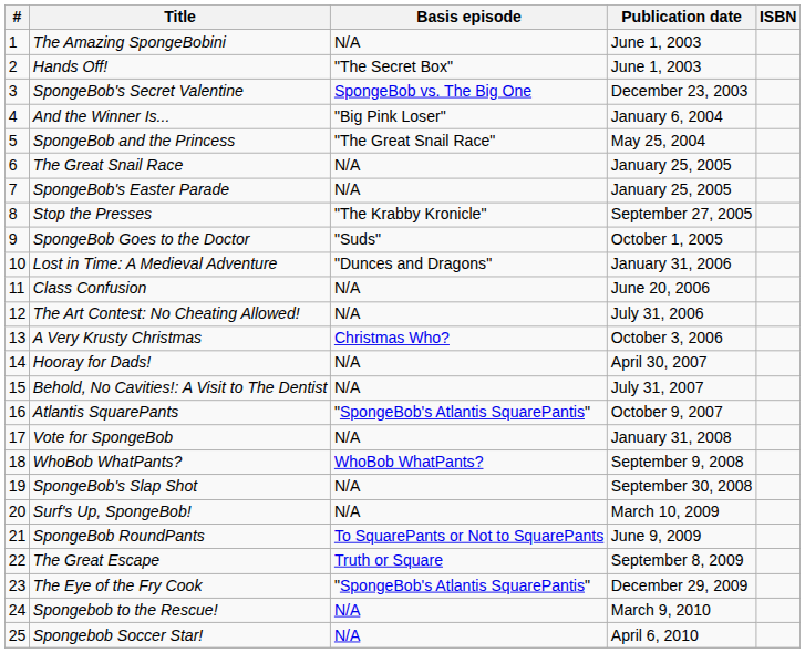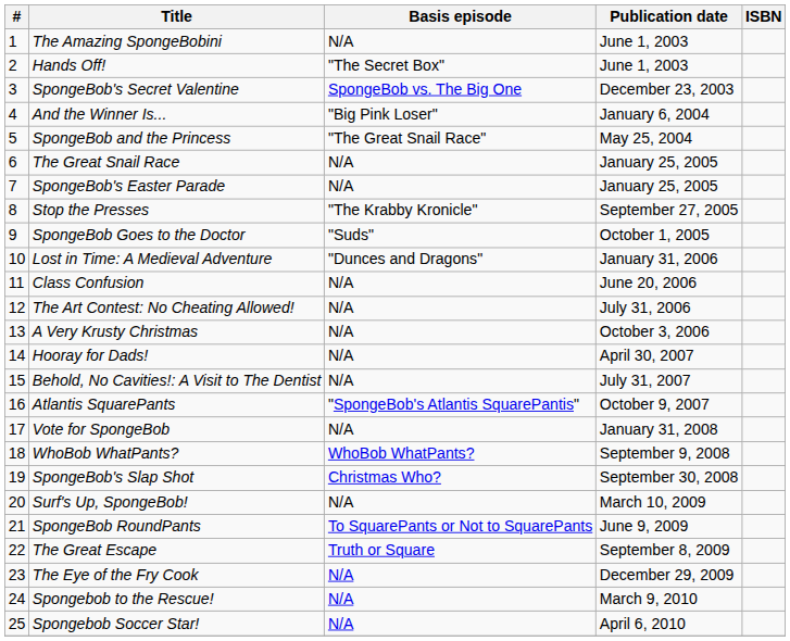 <table class="wikitable">
 <tr>
 <th>#</th>
 <th>Title</th>
 <th>Basis episode</th>
 <th>Publication date</th>
 <th>ISBN</th>
 </tr>
 <tr>
 <td>1</td>
 <td><em>The Amazing SpongeBobini</em></td>
 <td>N/A</td>
 <td>June 1, 2003</td>
 <td></td>
 </tr>
 <tr>
 <td>2</td>
 <td><em>Hands Off!</em></td>
 <td>"The Secret Box"</td>
 <td>June 1, 2003</td>
 <td></td>
 </tr>
 <tr>
 <td>3</td>
 <td><em>SpongeBob's Secret Valentine</em></td>
 <td><a href='#'>SpongeBob vs. The Big One</a></td>
 <td>December 23, 2003</td>
 <td></td>
 </tr>
 <tr>
 <td>4</td>
 <td><em>And the Winner Is...</em></td>
 <td>"Big Pink Loser"</td>
 <td>January 6, 2004</td>
 <td></td>
 </tr>
 <tr>
 <td>5</td>
 <td><em>SpongeBob and the Princess</em></td>
 <td>"The Great Snail Race"</td>
 <td>May 25, 2004</td>
 <td></td>
 </tr>
 <tr>
 <td>6</td>
 <td><em>The Great Snail Race</em></td>
 <td>N/A</td>
 <td>January 25, 2005</td>
 <td></td>
 </tr>
 <tr>
 <td>7</td>
 <td><em>SpongeBob's Easter Parade</em></td>
 <td>N/A</td>
 <td>January 25, 2005</td>
 <td></td>
 </tr>
 <tr>
 <td>8</td>
 <td><em>Stop the Presses</em></td>
 <td>"The Krabby Kronicle"</td>
 <td>September 27, 2005</td>
 <td></td>
 </tr>
 <tr>
 <td>9</td>
 <td><em>SpongeBob Goes to the Doctor</em></td>
 <td>"Suds"</td>
 <td>October 1, 2005</td>
 <td></td>
 </tr>
 <tr>
 <td>10</td>
 <td><em>Lost in Time: A Medieval Adventure</em></td>
 <td>"Dunces and Dragons"</td>
 <td>January 31, 2006</td>
 <td></td>
 </tr>
 <tr>
 <td>11</td>
 <td><em>Class Confusion</em></td>
 <td>N/A</td>
 <td>June 20, 2006</td>
 <td></td>
 </tr>
 <tr>
 <td>12</td>
 <td><em>The Art Contest: No Cheating Allowed!</em></td>
 <td>N/A</td>
 <td>July 31, 2006</td>
 <td></td>
 </tr>
 <tr>
 <td>13</td>
 <td><em>A Very Krusty Christmas</em></td>
-<td><a href='#'>Christmas Who?</a></td>
+<td>N/A</td>
 <td>October 3, 2006</td>
 <td></td>
 </tr>
 <tr>
 <td>14</td>
 <td><em>Hooray for Dads!</em></td>
 <td>N/A</td>
 <td>April 30, 2007</td>
 <td></td>
 </tr>
 <tr>
 <td>15</td>
 <td><em>Behold, No Cavities!: A Visit to The Dentist</em></td>
 <td>N/A</td>
 <td>July 31, 2007</td>
 <td></td>
 </tr>
 <tr>
 <td>16</td>
 <td><em>Atlantis SquarePants</em></td>
 <td>"<a href='#'>SpongeBob's Atlantis SquarePantis</a>"</td>
 <td>October 9, 2007</td>
 <td></td>
 </tr>
 <tr>
 <td>17</td>
 <td><em>Vote for SpongeBob</em></td>
 <td>N/A</td>
 <td>January 31, 2008</td>
 <td></td>
 </tr>
 <tr>
 <td>18</td>
 <td><em>WhoBob WhatPants?</em></td>
 <td><a href='#'>WhoBob WhatPants?</a></td>
 <td>September 9, 2008</td>
 <td></td>
 </tr>
 <tr>
 <td>19</td>
 <td><em>SpongeBob's Slap Shot</em></td>
-<td>N/A</td>
+<td><a href='#'>Christmas Who?</a></td>
 <td>September 30, 2008</td>
 <td></td>
 </tr>
 <tr>
 <td>20</td>
 <td><em>Surf's Up, SpongeBob!</em></td>
 <td>N/A</td>
 <td>March 10, 2009</td>
 <td></td>
 </tr>
 <tr>
 <td>21</td>
 <td><em>SpongeBob RoundPants</em></td>
 <td><a href='#'>To SquarePants or Not to SquarePants</a></td>
 <td>June 9, 2009</td>
 <td></td>
 </tr>
 <tr>
 <td>22</td>
 <td><em>The Great Escape</em></td>
 <td><a href='#'>Truth or Square</a></td>
 <td>September 8, 2009</td>
 <td></td>
 </tr>
 <tr>
 <td>23</td>
 <td><em>The Eye of the Fry Cook</em></td>
-<td>"<a href='#'>SpongeBob's Atlantis SquarePantis</a>"</td>
+<td><a href='#'>N/A</a></td>
 <td>December 29, 2009</td>
 <td></td>
 </tr>
 <tr>
 <td>24</td>
 <td><em>Spongebob to the Rescue!</em></td>
 <td><a href='#'>N/A</a></td>
 <td>March 9, 2010</td>
 <td></td>
 </tr>
 <tr>
 <td>25</td>
 <td><em>Spongebob Soccer Star!</em></td>
 <td><a href='#'>N/A</a></td>
 <td>April 6, 2010</td>
 <td></td>
 </tr>
 <tr>
 </tr>
 </table>
